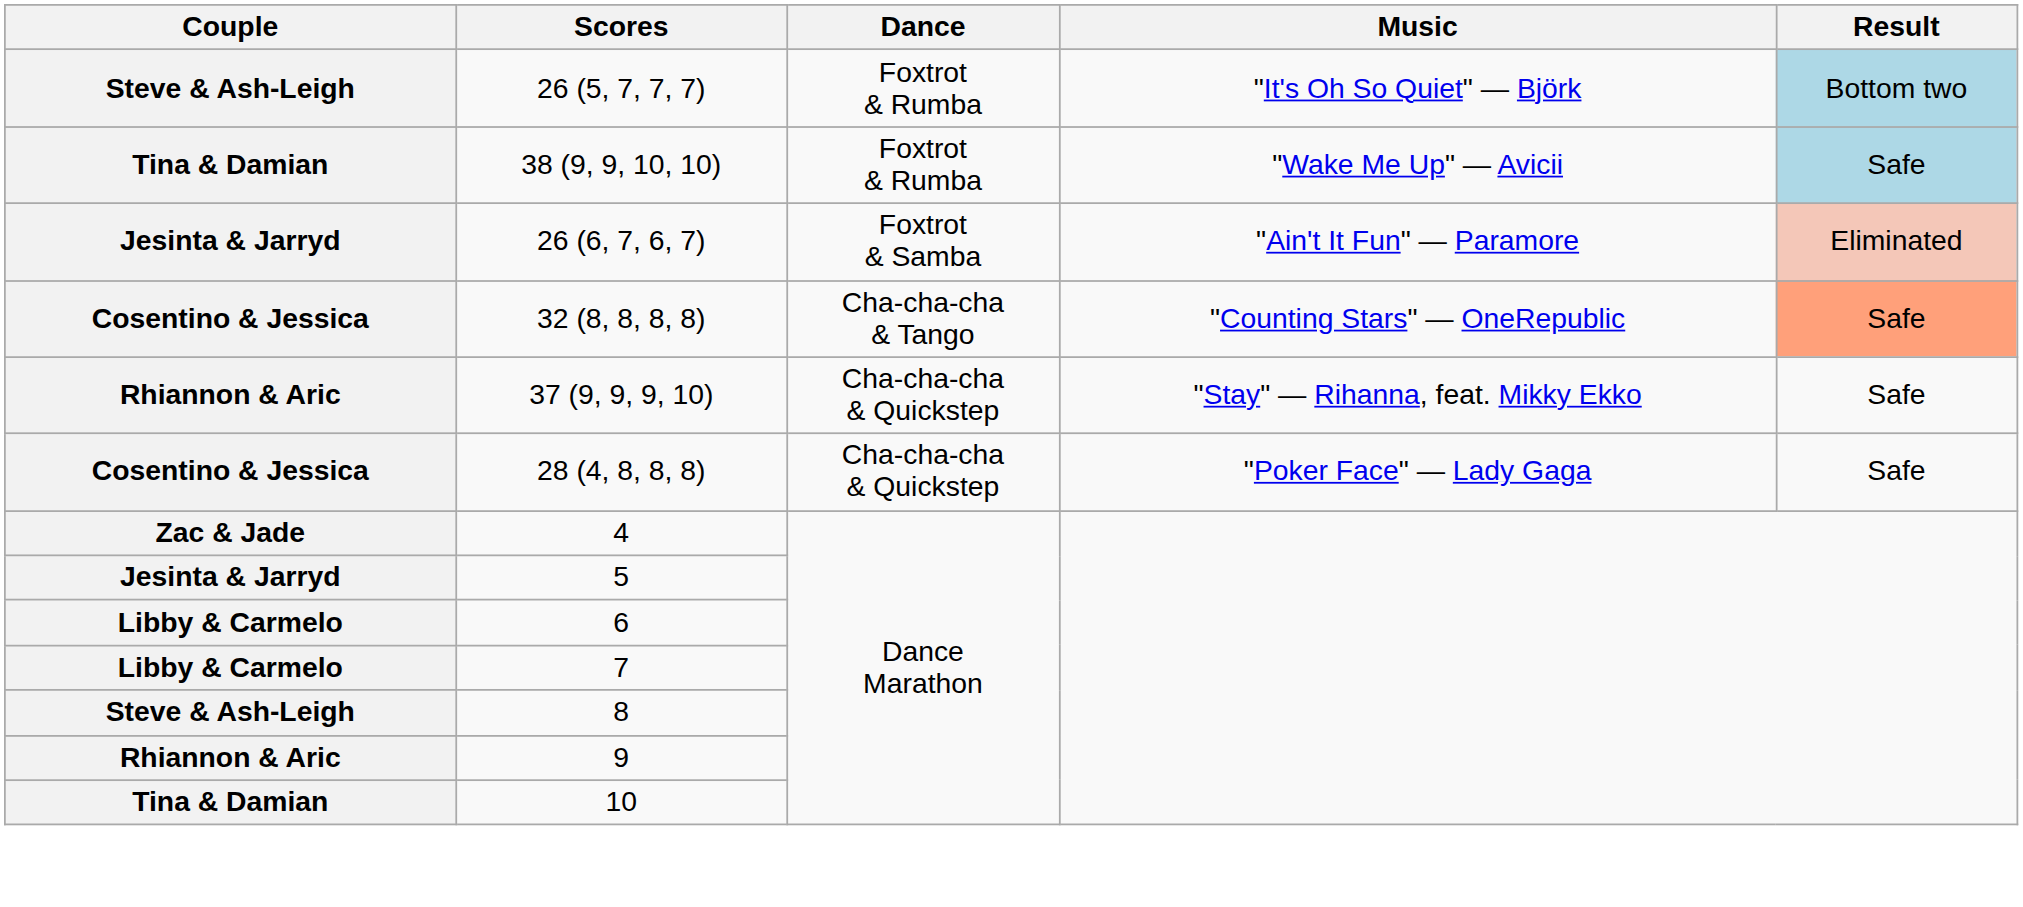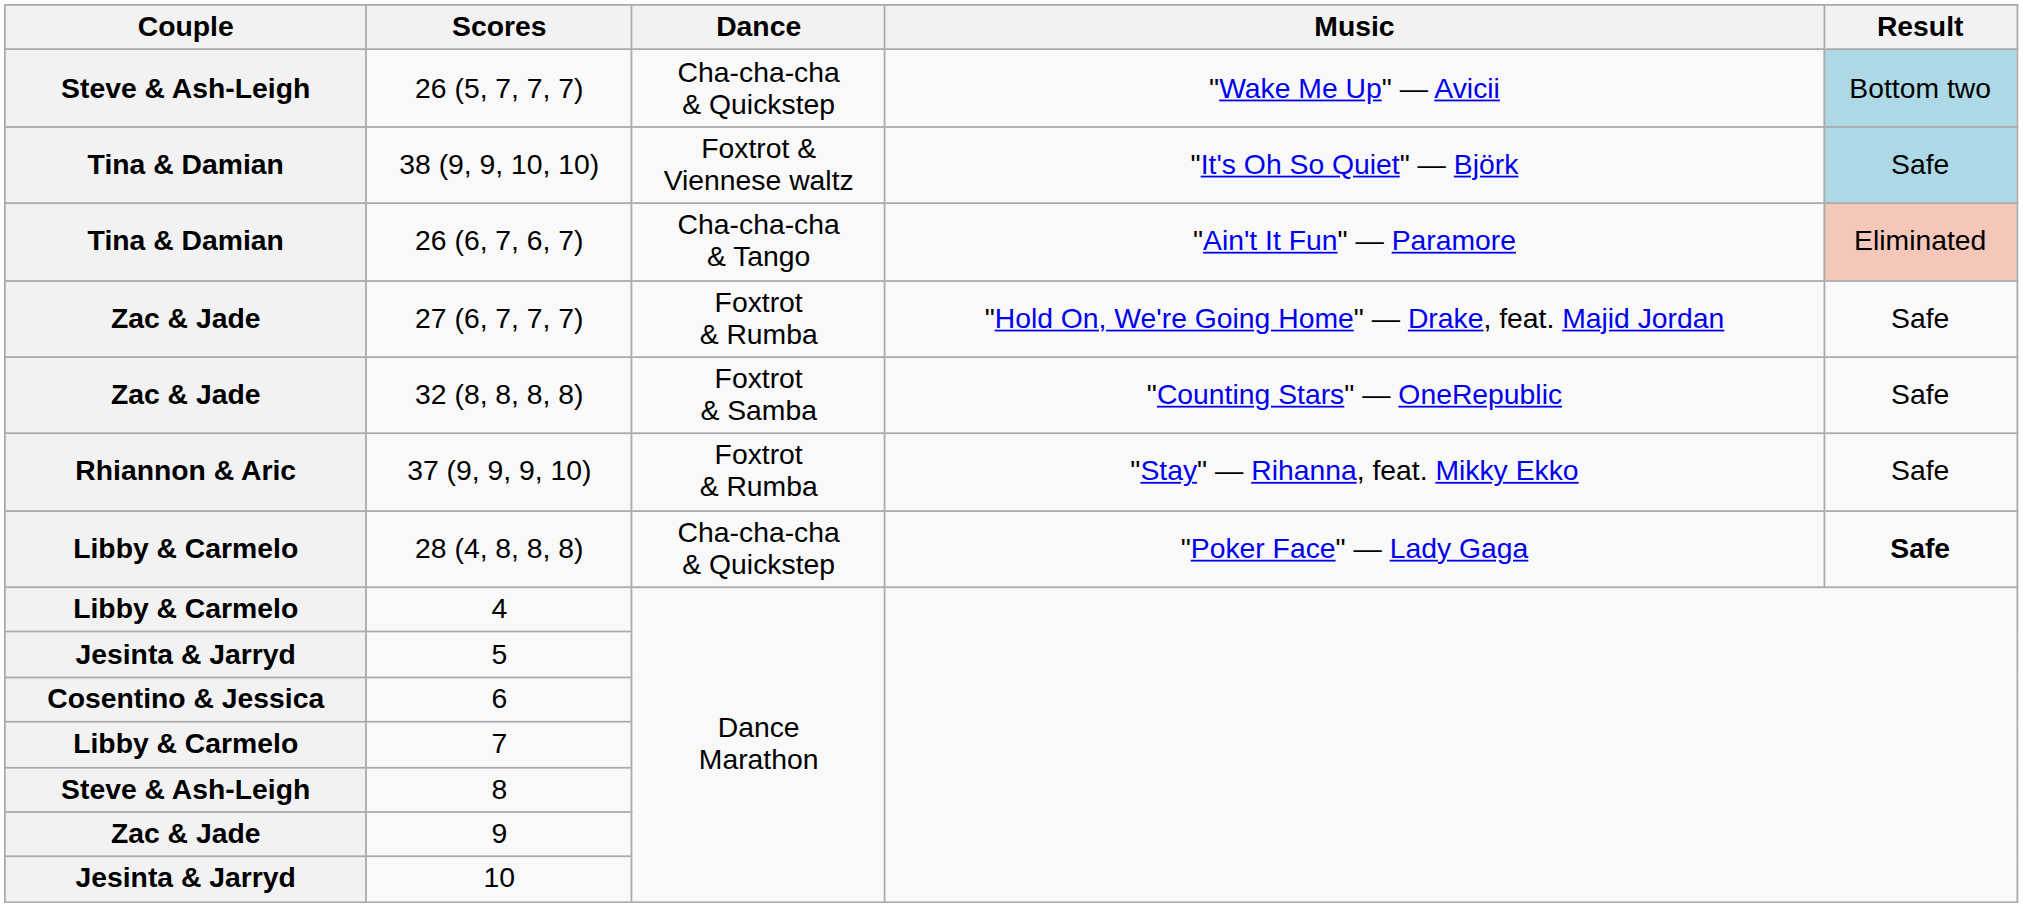 <table class="wikitable sortable" style="text-align:center; width: 90%">
 <tr>
 <th scope="col">Couple</th>
 <th scope="col">Scores</th>
 <th scope="col" class="unsortable">Dance</th>
 <th scope="col" class="unsortable">Music</th>
 <th scope="col" class="unsortable">Result</th>
 </tr>
 <tr>
 <th scope="row">Steve & Ash-Leigh</th>
 <td>26 (5, 7, 7, 7)</td>
-<td>Foxtrot<br>& Rumba</td>
-<td>"<a href='#'>It's Oh So Quiet</a>" — <a href='#'>Björk</a></td>
+<td>Cha-cha-cha<br>& Quickstep</td>
+<td>"<a href='#'>Wake Me Up</a>" — <a href='#'>Avicii</a></td>
 <td bgcolor="lightblue">Bottom two</td>
 </tr>
 <tr>
 <th scope="row">Tina & Damian</th>
 <td>38 (9, 9, 10, 10)</td>
-<td>Foxtrot<br>& Rumba</td>
-<td>"<a href='#'>Wake Me Up</a>" — <a href='#'>Avicii</a></td>
+<td>Foxtrot &<br>Viennese waltz</td>
+<td>"<a href='#'>It's Oh So Quiet</a>" — <a href='#'>Björk</a></td>
 <td style="background: lightblue;">Safe</td>
 </tr>
 <tr>
-<th scope="row">Jesinta & Jarryd</th>
+<th scope="row">Tina & Damian</th>
 <td>26 (6, 7, 6, 7)</td>
-<td>Foxtrot<br>& Samba</td>
+<td>Cha-cha-cha<br>& Tango</td>
 <td>"<a href='#'>Ain't It Fun</a>" — <a href='#'>Paramore</a></td>
 <td bgcolor="f4c7b8">Eliminated</td>
 </tr>
 <tr>
-<th scope="row">Cosentino & Jessica</th>
+<th scope="row">Zac & Jade</th>
+<td>27 (6, 7, 7, 7)</td>
+<td>Foxtrot<br>& Rumba</td>
+<td>"<a href='#'>Hold On, We're Going Home</a>" — <a href='#'>Drake</a>, feat. <a href='#'>Majid Jordan</a></td>
+<td>Safe</td>
+</tr>
+<tr>
+<th scope="row">Zac & Jade</th>
 <td>32 (8, 8, 8, 8)</td>
-<td>Cha-cha-cha<br>& Tango</td>
+<td>Foxtrot<br>& Samba</td>
 <td>"<a href='#'>Counting Stars</a>" — <a href='#'>OneRepublic</a></td>
-<td style="background: lightsalmon;">Safe</td>
+<td>Safe</td>
 </tr>
 <tr>
 <th scope="row">Rhiannon & Aric</th>
 <td>37 (9, 9, 9, 10)</td>
-<td>Cha-cha-cha<br>& Quickstep</td>
+<td>Foxtrot<br>& Rumba</td>
 <td>"<a href='#'>Stay</a>" — <a href='#'>Rihanna</a>, feat. <a href='#'>Mikky Ekko</a></td>
 <td>Safe</td>
 </tr>
 <tr>
-<th scope="row">Cosentino & Jessica</th>
+<th scope="row">Libby & Carmelo</th>
 <td>28 (4, 8, 8, 8)</td>
 <td>Cha-cha-cha<br>& Quickstep</td>
 <td>"<a href='#'>Poker Face</a>" — <a href='#'>Lady Gaga</a></td>
-<td>Safe</td>
+<td><strong>Safe</strong></td>
 </tr>
 <tr>
-<th scope="row">Zac & Jade</th>
+<th scope="row">Libby & Carmelo</th>
 <td>4</td>
 <td rowspan="7">Dance<br>Marathon</td>
 <td colspan="2" rowspan="7"></td>
 </tr>
 <tr>
 <th scope="row">Jesinta & Jarryd</th>
 <td>5</td>
 </tr>
 <tr>
-<th scope="row">Libby & Carmelo</th>
+<th scope="row">Cosentino & Jessica</th>
 <td>6</td>
 </tr>
 <tr>
 <th scope="row">Libby & Carmelo</th>
 <td>7</td>
 </tr>
 <tr>
 <th scope="row">Steve & Ash-Leigh</th>
 <td>8</td>
 </tr>
 <tr>
-<th scope="row">Rhiannon & Aric</th>
+<th scope="row">Zac & Jade</th>
 <td>9</td>
 </tr>
 <tr>
-<th scope="row">Tina & Damian</th>
+<th scope="row">Jesinta & Jarryd</th>
 <td>10</td>
 </tr>
 </table>
